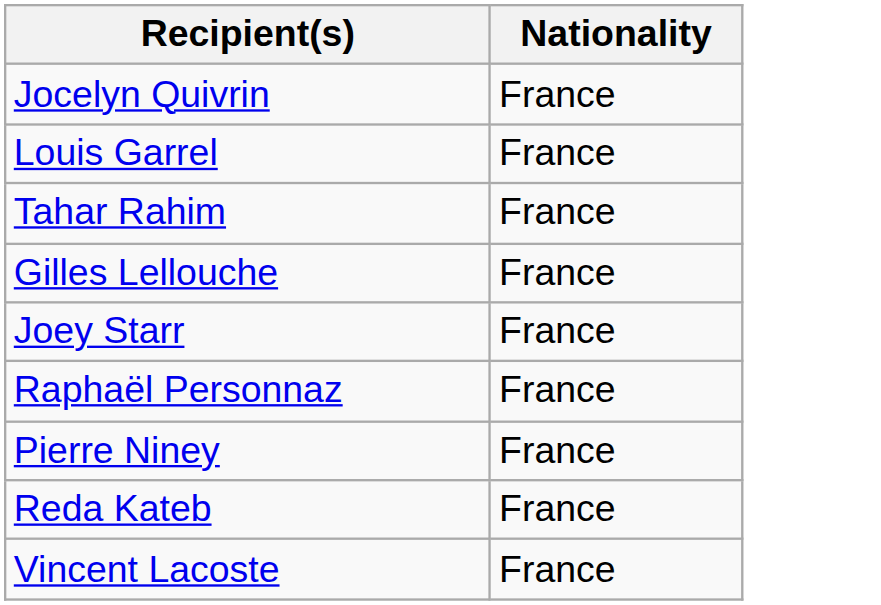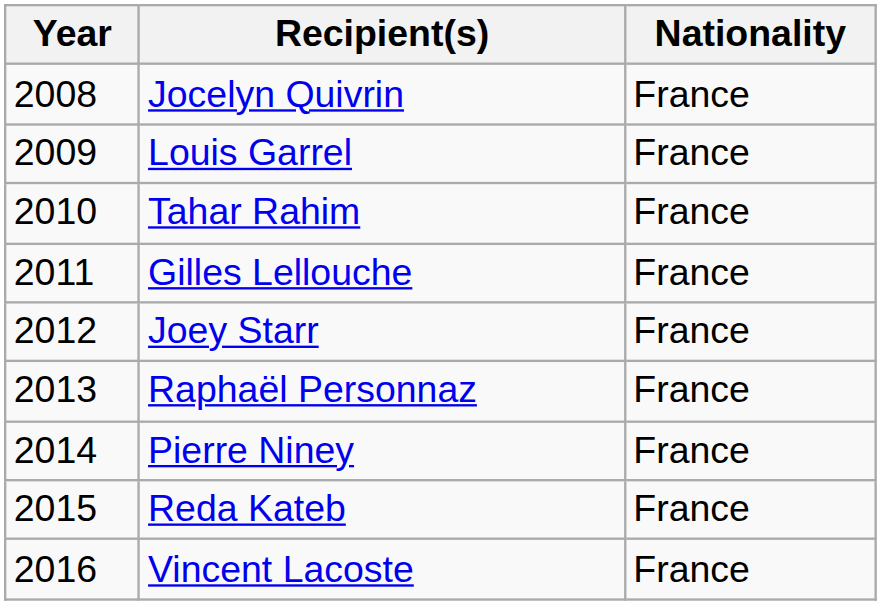 <table class="wikitable plainrowheaders">
 <tr>
+<th scope="col" width="50">Year</th>
 <th scope="col" width="200">Recipient(s)</th>
 <th scope="col" width="100">Nationality</th>
 </tr>
 <tr>
+<td>2008</td>
 <td><a href='#'>Jocelyn Quivrin</a></td>
 <td>France</td>
 </tr>
 <tr>
+<td>2009</td>
 <td><a href='#'>Louis Garrel</a></td>
 <td>France</td>
 </tr>
 <tr>
+<td>2010</td>
 <td><a href='#'>Tahar Rahim</a></td>
 <td>France</td>
 </tr>
 <tr>
+<td>2011</td>
 <td><a href='#'>Gilles Lellouche</a></td>
 <td>France</td>
 </tr>
 <tr>
+<td>2012</td>
 <td><a href='#'>Joey Starr</a></td>
 <td>France</td>
 </tr>
 <tr>
+<td>2013</td>
 <td><a href='#'>Raphaël Personnaz</a></td>
 <td>France</td>
 </tr>
 <tr>
+<td>2014</td>
 <td><a href='#'>Pierre Niney</a></td>
 <td>France</td>
 </tr>
 <tr>
+<td>2015</td>
 <td><a href='#'>Reda Kateb</a></td>
 <td>France</td>
 </tr>
 <tr>
+<td>2016</td>
 <td><a href='#'>Vincent Lacoste</a></td>
 <td>France</td>
 </tr>
 </table>
